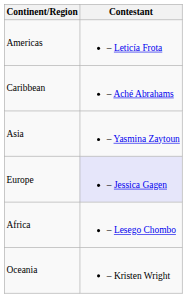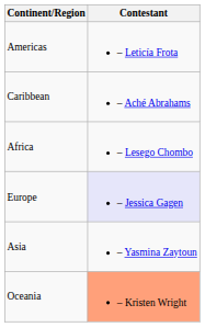 <table class="wikitable sortable" style="font-size:95%;">
 <tr>
 <th>Continent/Region</th>
 <th>Contestant</th>
 </tr>
 <tr>
 <td>Americas</td>
 <td><br><ul><li> – <a href='#'>Leticía Frota</a></li></ul></td>
 </tr>
 <tr>
 <td>Caribbean</td>
 <td><br><ul><li> – <a href='#'>Aché Abrahams</a></li></ul></td>
 </tr>
 <tr>
-<td>Asia</td>
-<td><br><ul><li> – <a href='#'>Yasmina Zaytoun</a></li></ul></td>
+<td>Africa</td>
+<td><br><ul><li> – <a href='#'>Lesego Chombo</a></li></ul></td>
 </tr>
 <tr>
 <td>Europe</td>
 <td style="background: lavender;"><br><ul><li> – <a href='#'>Jessica Gagen</a></li></ul></td>
 </tr>
 <tr>
-<td>Africa</td>
-<td><br><ul><li> – <a href='#'>Lesego Chombo</a></li></ul></td>
+<td>Asia</td>
+<td><br><ul><li> – <a href='#'>Yasmina Zaytoun</a></li></ul></td>
 </tr>
 <tr>
 <td>Oceania</td>
-<td><br><ul><li> – Kristen Wright</li></ul></td>
+<td style="background: lightsalmon;"><br><ul><li> – Kristen Wright</li></ul></td>
 </tr>
 </table>
